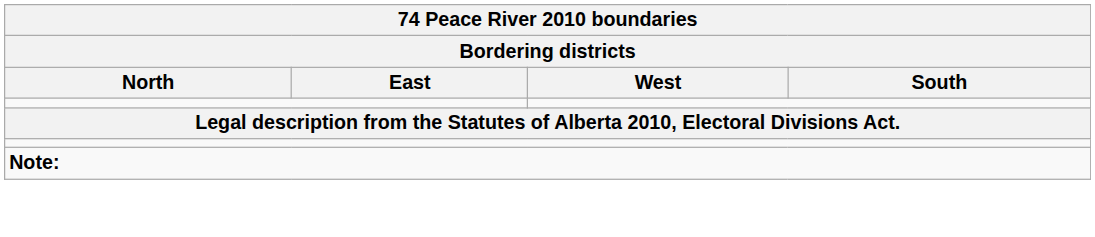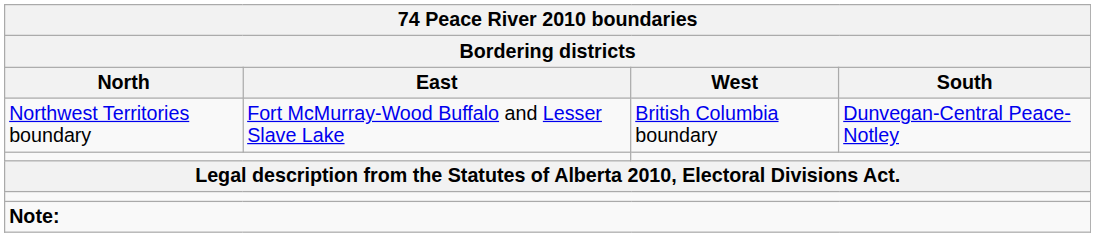 <table class="wikitable collapsible collapsed" style="width:100%;">
 <tr>
 <th colspan=4>74 Peace River 2010 boundaries</th>
 </tr>
 <tr>
 <th colspan=4>Bordering districts</th>
 </tr>
 <tr>
 <th>North</th>
 <th>East</th>
 <th>West</th>
 <th>South</th>
+</tr>
+<tr>
+<td><a href='#'>Northwest Territories</a> boundary</td>
+<td><a href='#'>Fort McMurray-Wood Buffalo</a> and <a href='#'>Lesser Slave Lake</a></td>
+<td><a href='#'>British Columbia</a> boundary</td>
+<td><a href='#'>Dunvegan-Central Peace-Notley</a></td>
 </tr>
 <tr>
 <td colspan=2 align=center></td>
 <td colspan=2 align=center></td>
 </tr>
 <tr>
 <th colspan=4>Legal description from the Statutes of Alberta 2010, Electoral Divisions Act.</th>
 </tr>
 <tr>
 <td colspan=4></td>
 </tr>
 <tr>
 <td colspan=4><strong>Note:</strong></td>
 </tr>
 </table>
